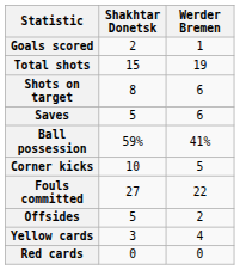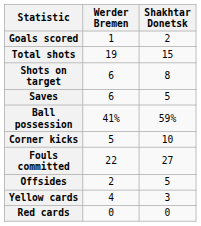 <table class="wikitable plainrowheaders" style="text-align:center">
 <tr>
 <th scope="col" style="width:100px">Statistic</th>
+<th scope="col" style="width:70px">Werder Bremen</th>
 <th scope="col" style="width:70px">Shakhtar Donetsk</th>
-<th scope="col" style="width:70px">Werder Bremen</th>
 </tr>
 <tr>
 <th scope=row>Goals scored</th>
+<td>1</td>
 <td>2</td>
-<td>1</td>
 </tr>
 <tr>
 <th scope=row>Total shots</th>
+<td>19</td>
 <td>15</td>
-<td>19</td>
 </tr>
 <tr>
 <th scope=row>Shots on target</th>
+<td>6</td>
 <td>8</td>
-<td>6</td>
 </tr>
 <tr>
 <th scope=row>Saves</th>
+<td>6</td>
 <td>5</td>
-<td>6</td>
 </tr>
 <tr>
 <th scope=row>Ball possession</th>
+<td>41%</td>
 <td>59%</td>
-<td>41%</td>
 </tr>
 <tr>
 <th scope=row>Corner kicks</th>
+<td>5</td>
 <td>10</td>
+</tr>
+<tr>
+<th scope=row>Fouls committed</th>
+<td>22</td>
+<td>27</td>
+</tr>
+<tr>
+<th scope=row>Offsides</th>
+<td>2</td>
 <td>5</td>
 </tr>
 <tr>
-<th scope=row>Fouls committed</th>
-<td>27</td>
-<td>22</td>
-</tr>
-<tr>
-<th scope=row>Offsides</th>
-<td>5</td>
-<td>2</td>
-</tr>
-<tr>
 <th scope=row>Yellow cards</th>
+<td>4</td>
 <td>3</td>
-<td>4</td>
 </tr>
 <tr>
 <th scope=row>Red cards</th>
 <td>0</td>
 <td>0</td>
 </tr>
 </table>
